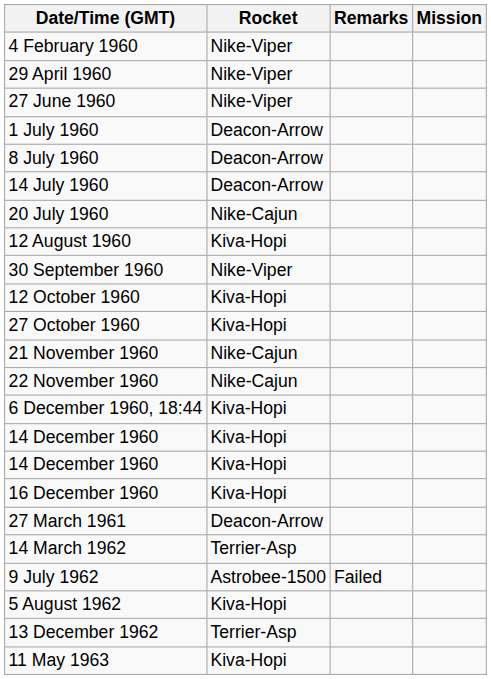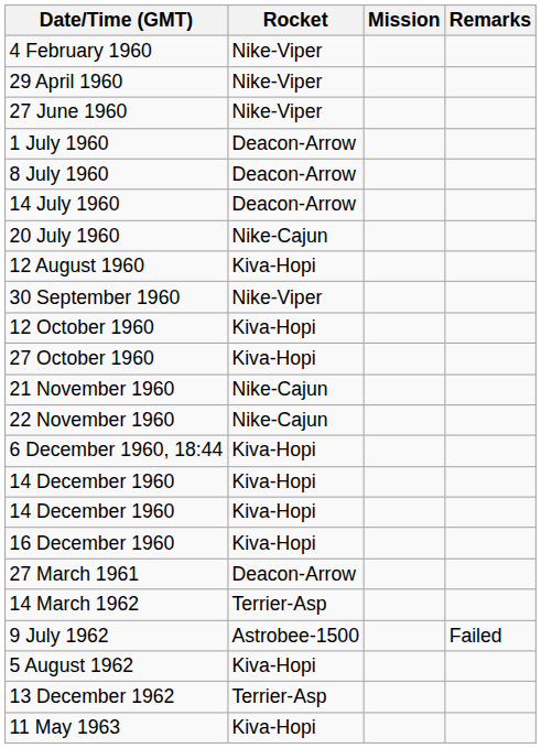 <table class="wikitable">
 <tr>
 <th>Date/Time (GMT)</th>
 <th>Rocket</th>
+<th>Mission</th>
 <th>Remarks</th>
-<th>Mission</th>
 </tr>
 <tr>
 <td>4 February 1960</td>
 <td>Nike-Viper</td>
 <td></td>
 <td></td>
 </tr>
 <tr>
 <td>29 April 1960</td>
 <td>Nike-Viper</td>
 <td></td>
 <td></td>
 </tr>
 <tr>
 <td>27 June 1960</td>
 <td>Nike-Viper</td>
 <td></td>
 <td></td>
 </tr>
 <tr>
 <td>1 July 1960</td>
 <td>Deacon-Arrow</td>
 <td></td>
 <td></td>
 </tr>
 <tr>
 <td>8 July 1960</td>
 <td>Deacon-Arrow</td>
 <td></td>
 <td></td>
 </tr>
 <tr>
 <td>14 July 1960</td>
 <td>Deacon-Arrow</td>
 <td></td>
 <td></td>
 </tr>
 <tr>
 <td>20 July 1960</td>
 <td>Nike-Cajun</td>
 <td></td>
 <td></td>
 </tr>
 <tr>
 <td>12 August 1960</td>
 <td>Kiva-Hopi</td>
 <td></td>
 <td></td>
 </tr>
 <tr>
 <td>30 September 1960</td>
 <td>Nike-Viper</td>
 <td></td>
 <td></td>
 </tr>
 <tr>
 <td>12 October 1960</td>
 <td>Kiva-Hopi</td>
 <td></td>
 <td></td>
 </tr>
 <tr>
 <td>27 October 1960</td>
 <td>Kiva-Hopi</td>
 <td></td>
 <td></td>
 </tr>
 <tr>
 <td>21 November 1960</td>
 <td>Nike-Cajun</td>
 <td></td>
 <td></td>
 </tr>
 <tr>
 <td>22 November 1960</td>
 <td>Nike-Cajun</td>
 <td></td>
 <td></td>
 </tr>
 <tr>
 <td>6 December 1960, 18:44</td>
 <td>Kiva-Hopi</td>
 <td></td>
 <td></td>
 </tr>
 <tr>
 <td>14 December 1960</td>
 <td>Kiva-Hopi</td>
 <td></td>
 <td></td>
 </tr>
 <tr>
 <td>14 December 1960</td>
 <td>Kiva-Hopi</td>
 <td></td>
 <td></td>
 </tr>
 <tr>
 <td>16 December 1960</td>
 <td>Kiva-Hopi</td>
 <td></td>
 <td></td>
 </tr>
 <tr>
 <td>27 March 1961</td>
 <td>Deacon-Arrow</td>
 <td></td>
 <td></td>
 </tr>
 <tr>
 <td>14 March 1962</td>
 <td>Terrier-Asp</td>
 <td></td>
 <td></td>
 </tr>
 <tr>
 <td>9 July 1962</td>
 <td>Astrobee-1500</td>
+<td></td>
 <td>Failed</td>
-<td></td>
 </tr>
 <tr>
 <td>5 August 1962</td>
 <td>Kiva-Hopi</td>
 <td></td>
 <td></td>
 </tr>
 <tr>
 <td>13 December 1962</td>
 <td>Terrier-Asp</td>
 <td></td>
 <td></td>
 </tr>
 <tr>
 <td>11 May 1963</td>
 <td>Kiva-Hopi</td>
 <td></td>
 <td></td>
 </tr>
 </table>
